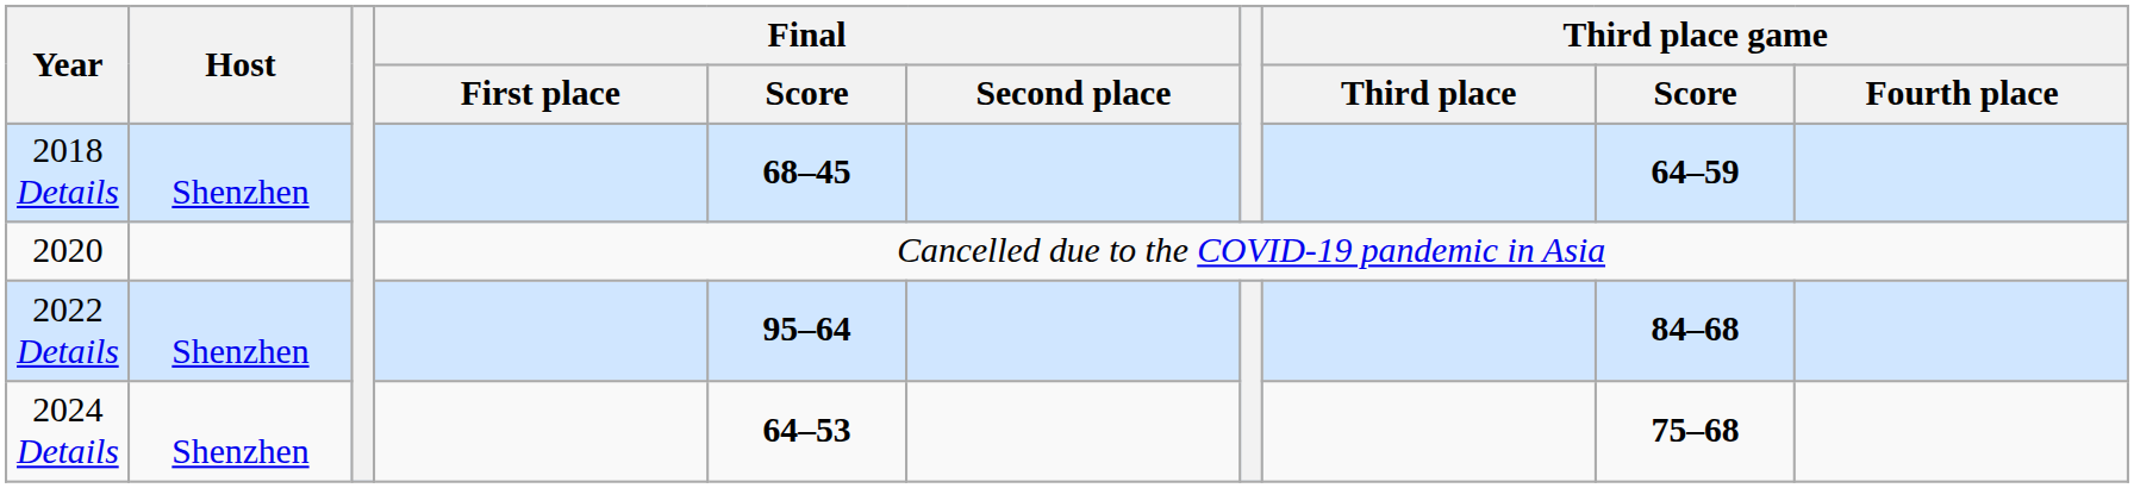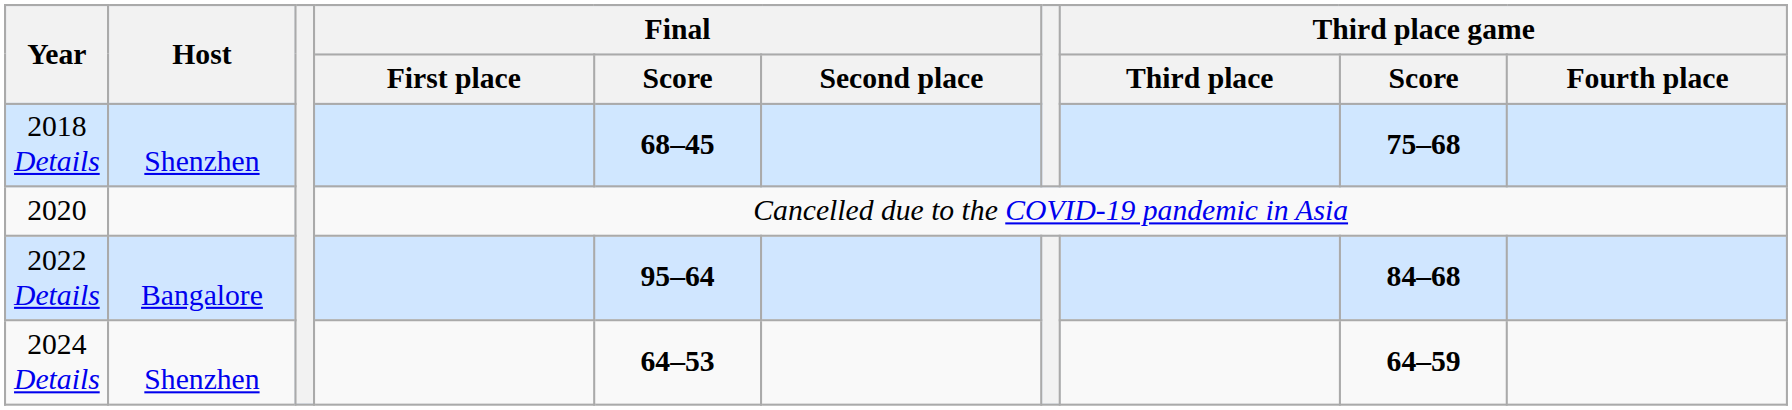 <table class="wikitable" style="font-size:90%; width: 98%; text-align: center;">
 <tr bgcolor=#C1D8FF>
 <th rowspan=2 width=5%>Year</th>
 <th rowspan=2 width=10%>Host</th>
 <th width=1% rowspan=6 bgcolor=ffffff></th>
 <th colspan=3>Final</th>
 <th width=1% rowspan=3 bgcolor=ffffff></th>
 <th colspan=3>Third place game</th>
 </tr>
 <tr bgcolor=#EFEFEF>
 <th width=15%>First place</th>
 <th width=9%>Score</th>
 <th width=15%>Second place</th>
 <th width=15%>Third place</th>
 <th width=9%>Score</th>
 <th width=15%>Fourth place</th>
 </tr>
 <tr bgcolor=#D0E7FF>
 <td>2018 <br> <em><a href='#'>Details</a></em></td>
 <td><br><a href='#'>Shenzhen</a></td>
 <td><strong></strong></td>
 <td><strong>68–45</strong></td>
 <td></td>
 <td></td>
-<td><strong>64–59</strong></td>
+<td><strong>75–68</strong></td>
 <td></td>
 </tr>
 <tr>
 <td>2020</td>
 <td></td>
 <td colspan=10><em>Cancelled due to the <a href='#'>COVID-19 pandemic in Asia</a></em></td>
 </tr>
 <tr style="background:#D0E6FF;">
 <td>2022 <br> <em><a href='#'>Details</a></em></td>
-<td><br><a href='#'>Shenzhen</a></td>
+<td><br><a href='#'>Bangalore</a></td>
 <td><strong></strong></td>
 <td><strong>95–64</strong></td>
 <td></td>
 <th rowspan="2" width="1%" bgcolor="ffffff"></th>
 <td></td>
 <td><strong>84–68</strong></td>
 <td></td>
 </tr>
 <tr>
 <td>2024 <br> <em><a href='#'>Details</a></em></td>
 <td><br><a href='#'>Shenzhen</a></td>
 <td><strong></strong></td>
 <td><strong>64–53</strong></td>
 <td></td>
 <td></td>
-<td><strong>75–68</strong></td>
+<td><strong>64–59</strong></td>
 <td></td>
 </tr>
 </table>
